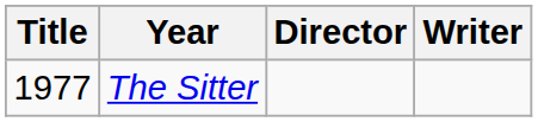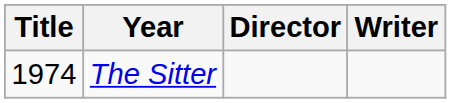 <table class="wikitable">
 <tr>
 <th>Title</th>
 <th>Year</th>
 <th>Director</th>
 <th>Writer</th>
 </tr>
 <tr>
-<td>1977</td>
+<td>1974</td>
 <td><em><a href='#'>The Sitter</a></em></td>
 <td></td>
 <td></td>
 </tr>
 </table>
